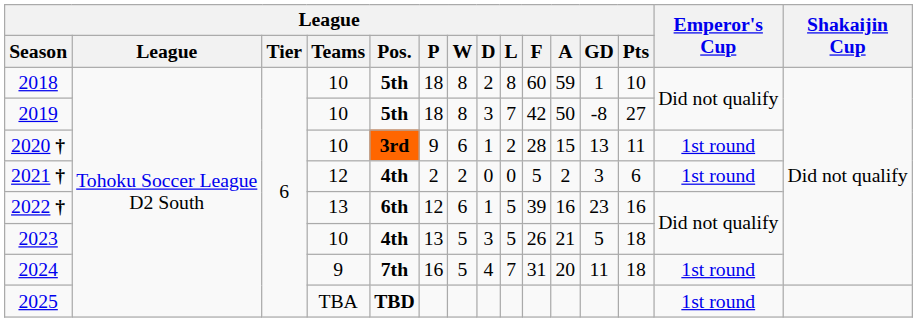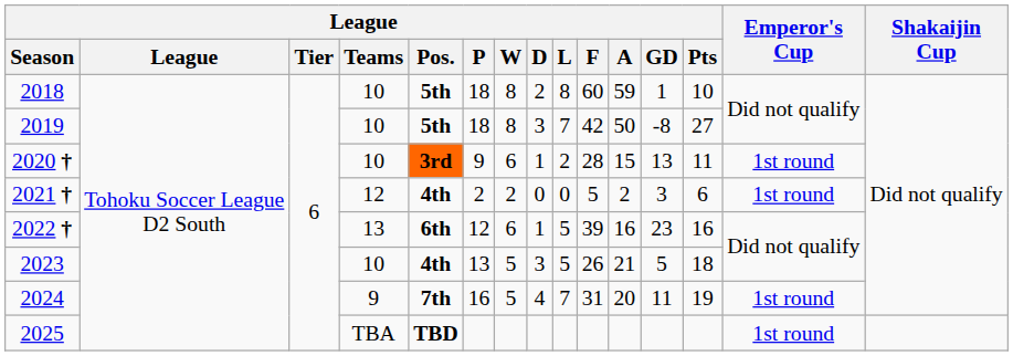 <table class="wikitable" style="text-align:center;">
 <tr>
 <th colspan="13">League</th>
 <th rowspan="2"><a href='#'>Emperor's<br>Cup</a></th>
 <th rowspan="2"><a href='#'>Shakaijin<br>Cup</a></th>
 </tr>
 <tr>
 <th>Season</th>
 <th>League</th>
 <th>Tier</th>
 <th>Teams</th>
 <th>Pos.</th>
 <th>P</th>
 <th>W</th>
 <th>D</th>
 <th>L</th>
 <th>F</th>
 <th>A</th>
 <th>GD</th>
 <th>Pts</th>
 </tr>
 <tr>
 <td><a href='#'>2018</a></td>
 <td rowspan="8"><a href='#'>Tohoku Soccer League</a><br>D2 South</td>
 <td rowspan="8">6</td>
 <td>10</td>
 <td><strong>5th</strong></td>
 <td>18</td>
 <td>8</td>
 <td>2</td>
 <td>8</td>
 <td>60</td>
 <td>59</td>
 <td>1</td>
 <td>10</td>
 <td rowspan="2">Did not qualify</td>
 <td rowspan="7">Did not qualify</td>
 </tr>
 <tr>
 <td><a href='#'>2019</a></td>
 <td>10</td>
 <td><strong>5th</strong></td>
 <td>18</td>
 <td>8</td>
 <td>3</td>
 <td>7</td>
 <td>42</td>
 <td>50</td>
 <td>-8</td>
 <td>27</td>
 </tr>
 <tr>
 <td><a href='#'>2020</a> <strong>†</strong></td>
 <td>10</td>
 <td bgcolor=ff6600><strong>3rd</strong></td>
 <td>9</td>
 <td>6</td>
 <td>1</td>
 <td>2</td>
 <td>28</td>
 <td>15</td>
 <td>13</td>
 <td>11</td>
 <td><a href='#'>1st round</a></td>
 </tr>
 <tr>
 <td><a href='#'>2021</a> <strong>†</strong></td>
 <td>12</td>
 <td><strong>4th</strong></td>
 <td>2</td>
 <td>2</td>
 <td>0</td>
 <td>0</td>
 <td>5</td>
 <td>2</td>
 <td>3</td>
 <td>6</td>
 <td><a href='#'>1st round</a></td>
 </tr>
 <tr>
 <td><a href='#'>2022</a> <strong>†</strong></td>
 <td>13</td>
 <td><strong>6th</strong></td>
 <td>12</td>
 <td>6</td>
 <td>1</td>
 <td>5</td>
 <td>39</td>
 <td>16</td>
 <td>23</td>
 <td>16</td>
 <td rowspan="2">Did not qualify</td>
 </tr>
 <tr>
 <td><a href='#'>2023</a></td>
 <td>10</td>
 <td><strong>4th</strong></td>
 <td>13</td>
 <td>5</td>
 <td>3</td>
 <td>5</td>
 <td>26</td>
 <td>21</td>
 <td>5</td>
 <td>18</td>
 </tr>
 <tr>
 <td><a href='#'>2024</a></td>
 <td>9</td>
 <td><strong>7th</strong></td>
 <td>16</td>
 <td>5</td>
 <td>4</td>
 <td>7</td>
 <td>31</td>
 <td>20</td>
 <td>11</td>
-<td>18</td>
+<td>19</td>
 <td><a href='#'>1st round</a></td>
 </tr>
 <tr>
 <td><a href='#'>2025</a></td>
 <td>TBA</td>
 <td><strong>TBD</strong></td>
 <td></td>
 <td></td>
 <td></td>
 <td></td>
 <td></td>
 <td></td>
 <td></td>
 <td></td>
 <td><a href='#'>1st round</a></td>
 </tr>
 </table>
